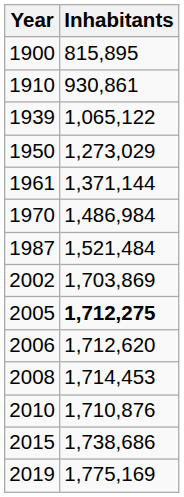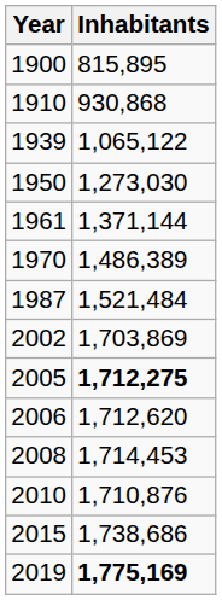 <table class="wikitable">
 <tr>
 <th>Year</th>
 <th>Inhabitants</th>
 </tr>
 <tr>
 <td>1900</td>
 <td>815,895</td>
 </tr>
 <tr>
 <td>1910</td>
-<td>930,861</td>
+<td>930,868</td>
 </tr>
 <tr>
 <td>1939</td>
 <td>1,065,122</td>
 </tr>
 <tr>
 <td>1950</td>
-<td>1,273,029</td>
+<td>1,273,030</td>
 </tr>
 <tr>
 <td>1961</td>
 <td>1,371,144</td>
 </tr>
 <tr>
 <td>1970</td>
-<td>1,486,984</td>
+<td>1,486,389</td>
 </tr>
 <tr>
 <td>1987</td>
 <td>1,521,484</td>
 </tr>
 <tr>
 <td>2002</td>
 <td>1,703,869</td>
 </tr>
 <tr>
 <td>2005</td>
 <td><strong>1,712,275</strong></td>
 </tr>
 <tr>
 <td>2006</td>
 <td>1,712,620</td>
 </tr>
 <tr>
 <td>2008</td>
 <td>1,714,453</td>
 </tr>
 <tr>
 <td>2010</td>
 <td>1,710,876</td>
 </tr>
 <tr>
 <td>2015</td>
 <td>1,738,686</td>
 </tr>
 <tr>
 <td>2019</td>
-<td>1,775,169</td>
+<td><strong>1,775,169</strong></td>
 </tr>
 </table>
